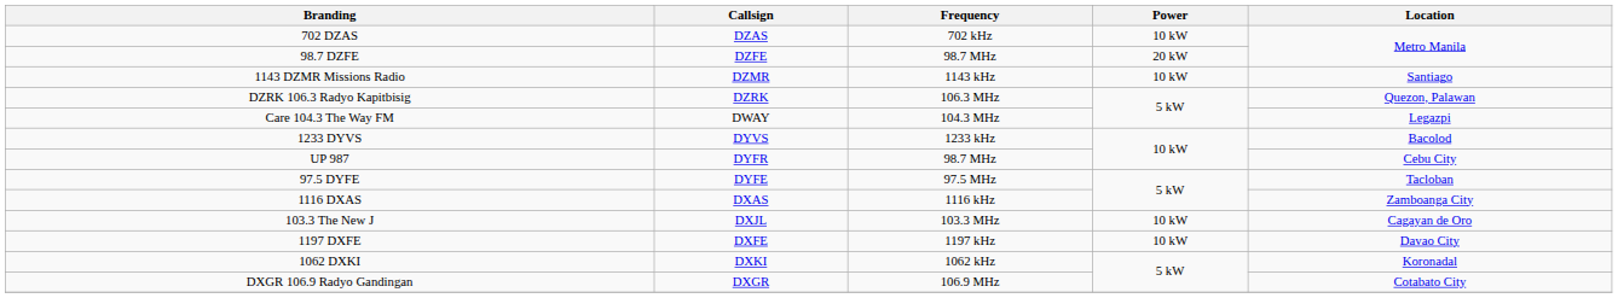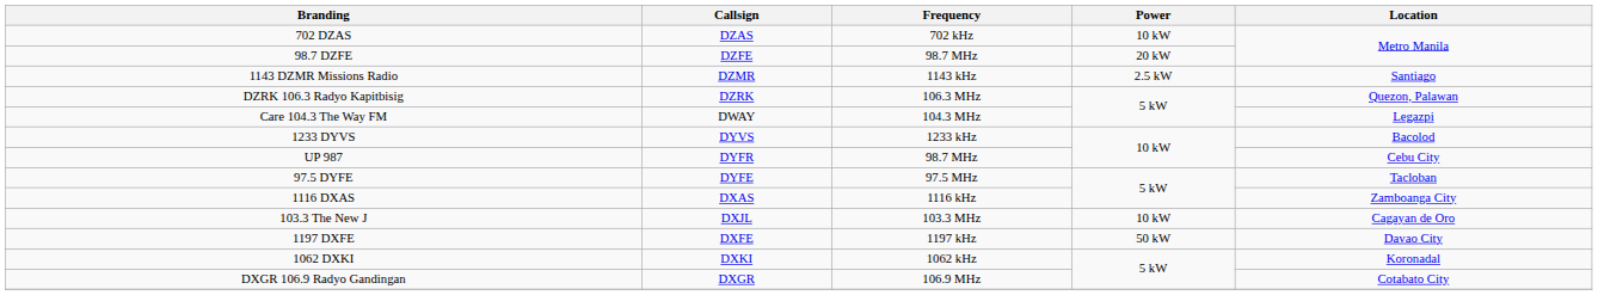 <table class="wikitable" style="width:100%; text-align:center;">
 <tr>
 <th>Branding</th>
 <th>Callsign</th>
 <th>Frequency</th>
 <th>Power</th>
 <th>Location</th>
 </tr>
 <tr>
 <td>702 DZAS</td>
 <td><a href='#'>DZAS</a></td>
 <td>702 kHz</td>
 <td>10 kW</td>
 <td rowspan=2><a href='#'>Metro Manila</a></td>
 </tr>
 <tr>
 <td>98.7 DZFE</td>
 <td><a href='#'>DZFE</a></td>
 <td>98.7 MHz</td>
 <td>20 kW</td>
 </tr>
 <tr>
 <td>1143 DZMR Missions Radio</td>
 <td><a href='#'>DZMR</a></td>
 <td>1143 kHz</td>
-<td>10 kW</td>
+<td>2.5 kW</td>
 <td><a href='#'>Santiago</a></td>
 </tr>
 <tr>
 <td>DZRK 106.3 Radyo Kapitbisig</td>
 <td><a href='#'>DZRK</a></td>
 <td>106.3 MHz</td>
 <td rowspan="2">5 kW</td>
 <td><a href='#'>Quezon, Palawan</a></td>
 </tr>
 <tr>
 <td>Care 104.3 The Way FM</td>
 <td>DWAY</td>
 <td>104.3 MHz</td>
 <td><a href='#'>Legazpi</a></td>
 </tr>
 <tr>
 <td>1233 DYVS</td>
 <td><a href='#'>DYVS</a></td>
 <td>1233 kHz</td>
 <td rowspan="2">10 kW</td>
 <td><a href='#'>Bacolod</a></td>
 </tr>
 <tr>
 <td>UP 987</td>
 <td><a href='#'>DYFR</a></td>
 <td>98.7 MHz</td>
 <td><a href='#'>Cebu City</a></td>
 </tr>
 <tr>
 <td>97.5 DYFE</td>
 <td><a href='#'>DYFE</a></td>
 <td>97.5 MHz</td>
 <td rowspan="2">5 kW</td>
 <td><a href='#'>Tacloban</a></td>
 </tr>
 <tr>
 <td>1116 DXAS</td>
 <td><a href='#'>DXAS</a></td>
 <td>1116 kHz</td>
 <td><a href='#'>Zamboanga City</a></td>
 </tr>
 <tr>
 <td>103.3 The New J</td>
 <td><a href='#'>DXJL</a></td>
 <td>103.3 MHz</td>
 <td>10 kW</td>
 <td><a href='#'>Cagayan de Oro</a></td>
 </tr>
 <tr>
 <td>1197 DXFE</td>
 <td><a href='#'>DXFE</a></td>
 <td>1197 kHz</td>
-<td>10 kW</td>
+<td>50 kW</td>
 <td><a href='#'>Davao City</a></td>
 </tr>
 <tr>
 <td>1062 DXKI</td>
 <td><a href='#'>DXKI</a></td>
 <td>1062 kHz</td>
 <td rowspan="2">5 kW</td>
 <td><a href='#'>Koronadal</a></td>
 </tr>
 <tr>
 <td>DXGR 106.9 Radyo Gandingan</td>
 <td><a href='#'>DXGR</a></td>
 <td>106.9 MHz</td>
 <td><a href='#'>Cotabato City</a></td>
 </tr>
 <tr>
 </tr>
 </table>
